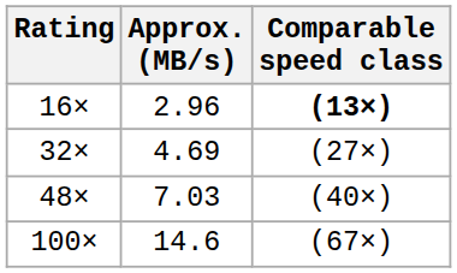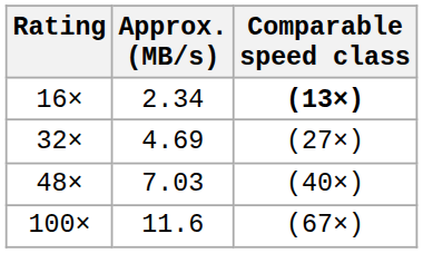 <table class="wikitable" style="background:white; float:right; margin-left:1em;">
 <tr>
 <th valign="top">Rating</th>
 <th valign="top">Approx.<br>(MB/s)</th>
 <th valign="top">Comparable<br>speed class</th>
 </tr>
 <tr style="text-align:center;">
 <td>16×</td>
-<td>2.96</td>
+<td>2.34</td>
 <td><strong> (13×)</strong></td>
 </tr>
 <tr style="text-align:center;">
 <td>32×</td>
 <td>4.69</td>
 <td> (27×)</td>
 </tr>
 <tr style="text-align:center;">
 <td>48×</td>
 <td>7.03</td>
 <td> (40×)</td>
 </tr>
 <tr style="text-align:center;">
 <td>100×</td>
-<td>14.6</td>
+<td>11.6</td>
 <td> (67×)</td>
 </tr>
 </table>
